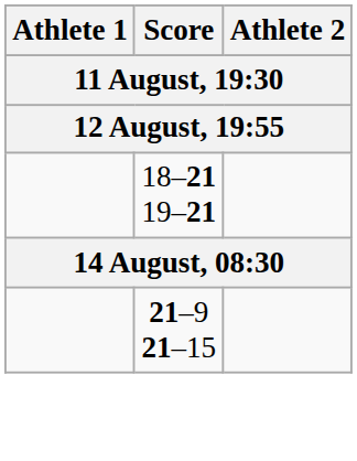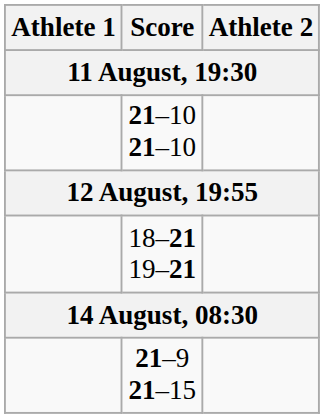 <table class="wikitable" style="text-align: center; font-size:90% ">
 <tr>
 <th align="right">Athlete 1</th>
 <th>Score</th>
 <th align="left">Athlete 2</th>
 </tr>
 <tr>
 <th colspan=3>11 August, 19:30</th>
+</tr>
+<tr>
+<td align=right><strong></strong></td>
+<td align=center><strong>21</strong>–10<br><strong>21</strong>–10</td>
+<td align=left></td>
 </tr>
 <tr>
 <th colspan=3>12 August, 19:55</th>
 </tr>
 <tr>
 <td align=right></td>
 <td align=center>18–<strong>21</strong><br>19–<strong>21</strong></td>
 <td align=left><strong></strong></td>
 </tr>
 <tr>
 <th colspan=3>14 August, 08:30</th>
 </tr>
 <tr>
 <td align=right><strong></strong></td>
 <td align=center><strong>21</strong>–9<br><strong>21</strong>–15</td>
 <td align=left></td>
 </tr>
 </table>
